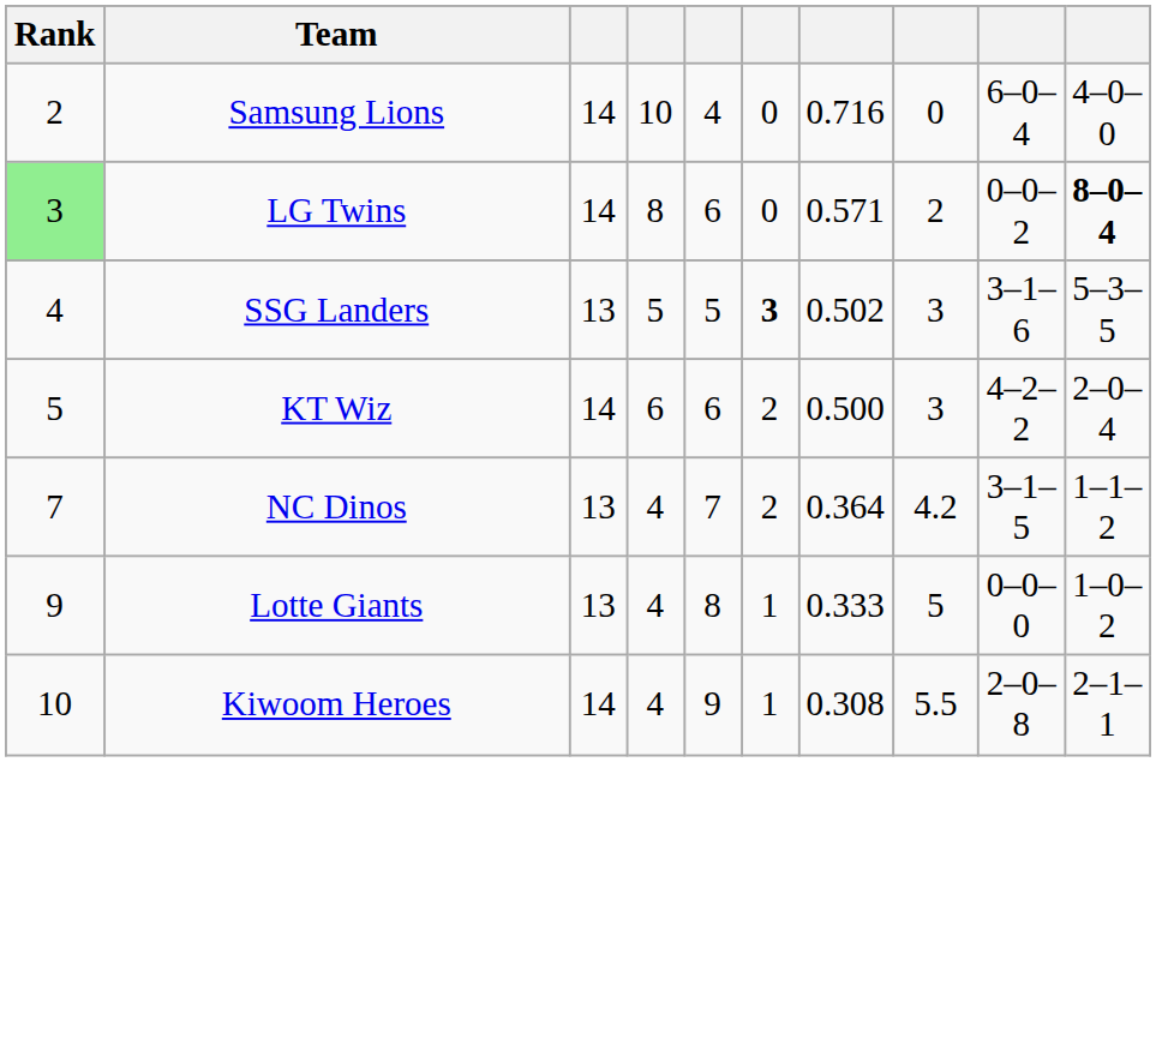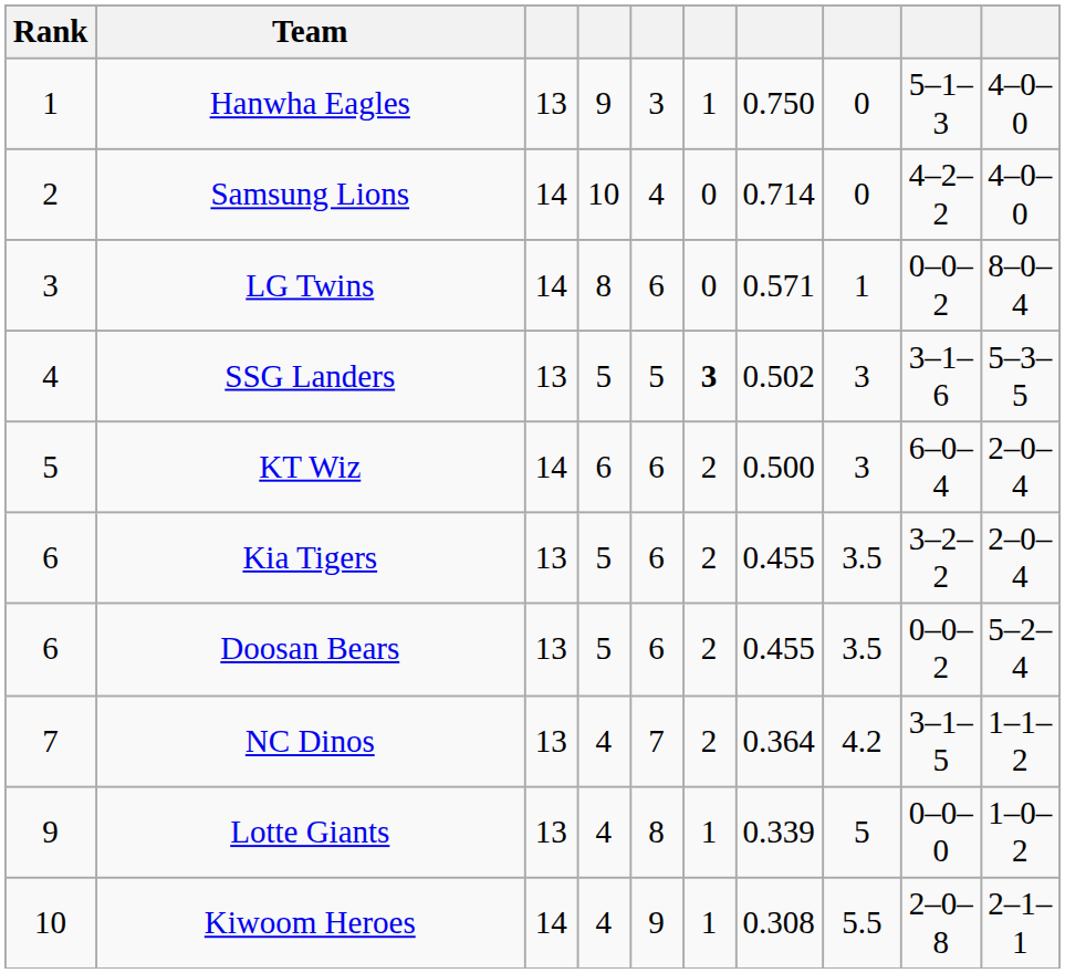 <table class="wikitable" width="500px" style="font-size:95%; text-align: center">
 <tr>
 <th width="5%">Rank</th>
 <th>Team</th>
 <th width="5%"></th>
 <th width="5%"></th>
 <th width="5%"></th>
 <th width="5%"></th>
 <th width="5%"></th>
 <th width="7.5%"></th>
 <th width="7.5%"></th>
 <th width="7.5%"></th>
 </tr>
 <tr>
+<td>1</td>
+<td><a href='#'>Hanwha Eagles</a></td>
+<td>13</td>
+<td>9</td>
+<td>3</td>
+<td>1</td>
+<td>0.750</td>
+<td>0</td>
+<td>5–1–3</td>
+<td>4–0–0</td>
+</tr>
+<tr>
 <td>2</td>
 <td><a href='#'>Samsung Lions</a></td>
 <td>14</td>
 <td>10</td>
 <td>4</td>
 <td>0</td>
-<td>0.716</td>
+<td>0.714</td>
 <td>0</td>
-<td>6–0–4</td>
+<td>4–2–2</td>
 <td>4–0–0</td>
 </tr>
 <tr>
-<td style="background: lightgreen;">3</td>
+<td>3</td>
 <td><a href='#'>LG Twins</a></td>
 <td>14</td>
 <td>8</td>
 <td>6</td>
 <td>0</td>
 <td>0.571</td>
-<td>2</td>
+<td>1</td>
 <td>0–0–2</td>
-<td><strong>8–0–4</strong></td>
+<td>8–0–4</td>
 </tr>
 <tr>
 <td>4</td>
 <td><a href='#'>SSG Landers</a></td>
 <td>13</td>
 <td>5</td>
 <td>5</td>
 <td><strong>3</strong></td>
 <td>0.502</td>
 <td>3</td>
 <td>3–1–6</td>
 <td>5–3–5</td>
 </tr>
 <tr>
 <td>5</td>
 <td><a href='#'>KT Wiz</a></td>
 <td>14</td>
 <td>6</td>
 <td>6</td>
 <td>2</td>
 <td>0.500</td>
 <td>3</td>
-<td>4–2–2</td>
+<td>6–0–4</td>
 <td>2–0–4</td>
+</tr>
+<tr>
+<td>6</td>
+<td><a href='#'>Kia Tigers</a></td>
+<td>13</td>
+<td>5</td>
+<td>6</td>
+<td>2</td>
+<td>0.455</td>
+<td>3.5</td>
+<td>3–2–2</td>
+<td>2–0–4</td>
+</tr>
+<tr>
+<td>6</td>
+<td><a href='#'>Doosan Bears</a></td>
+<td>13</td>
+<td>5</td>
+<td>6</td>
+<td>2</td>
+<td>0.455</td>
+<td>3.5</td>
+<td>0–0–2</td>
+<td>5–2–4</td>
 </tr>
 <tr>
 <td>7</td>
 <td><a href='#'>NC Dinos</a></td>
 <td>13</td>
 <td>4</td>
 <td>7</td>
 <td>2</td>
 <td>0.364</td>
 <td>4.2</td>
 <td>3–1–5</td>
 <td>1–1–2</td>
 </tr>
 <tr>
 <td>9</td>
 <td><a href='#'>Lotte Giants</a></td>
 <td>13</td>
 <td>4</td>
 <td>8</td>
 <td>1</td>
-<td>0.333</td>
+<td>0.339</td>
 <td>5</td>
 <td>0–0–0</td>
 <td>1–0–2</td>
 </tr>
 <tr>
 <td>10</td>
 <td><a href='#'>Kiwoom Heroes</a></td>
 <td>14</td>
 <td>4</td>
 <td>9</td>
 <td>1</td>
 <td>0.308</td>
 <td>5.5</td>
 <td>2–0–8</td>
 <td>2–1–1</td>
 </tr>
 </table>
